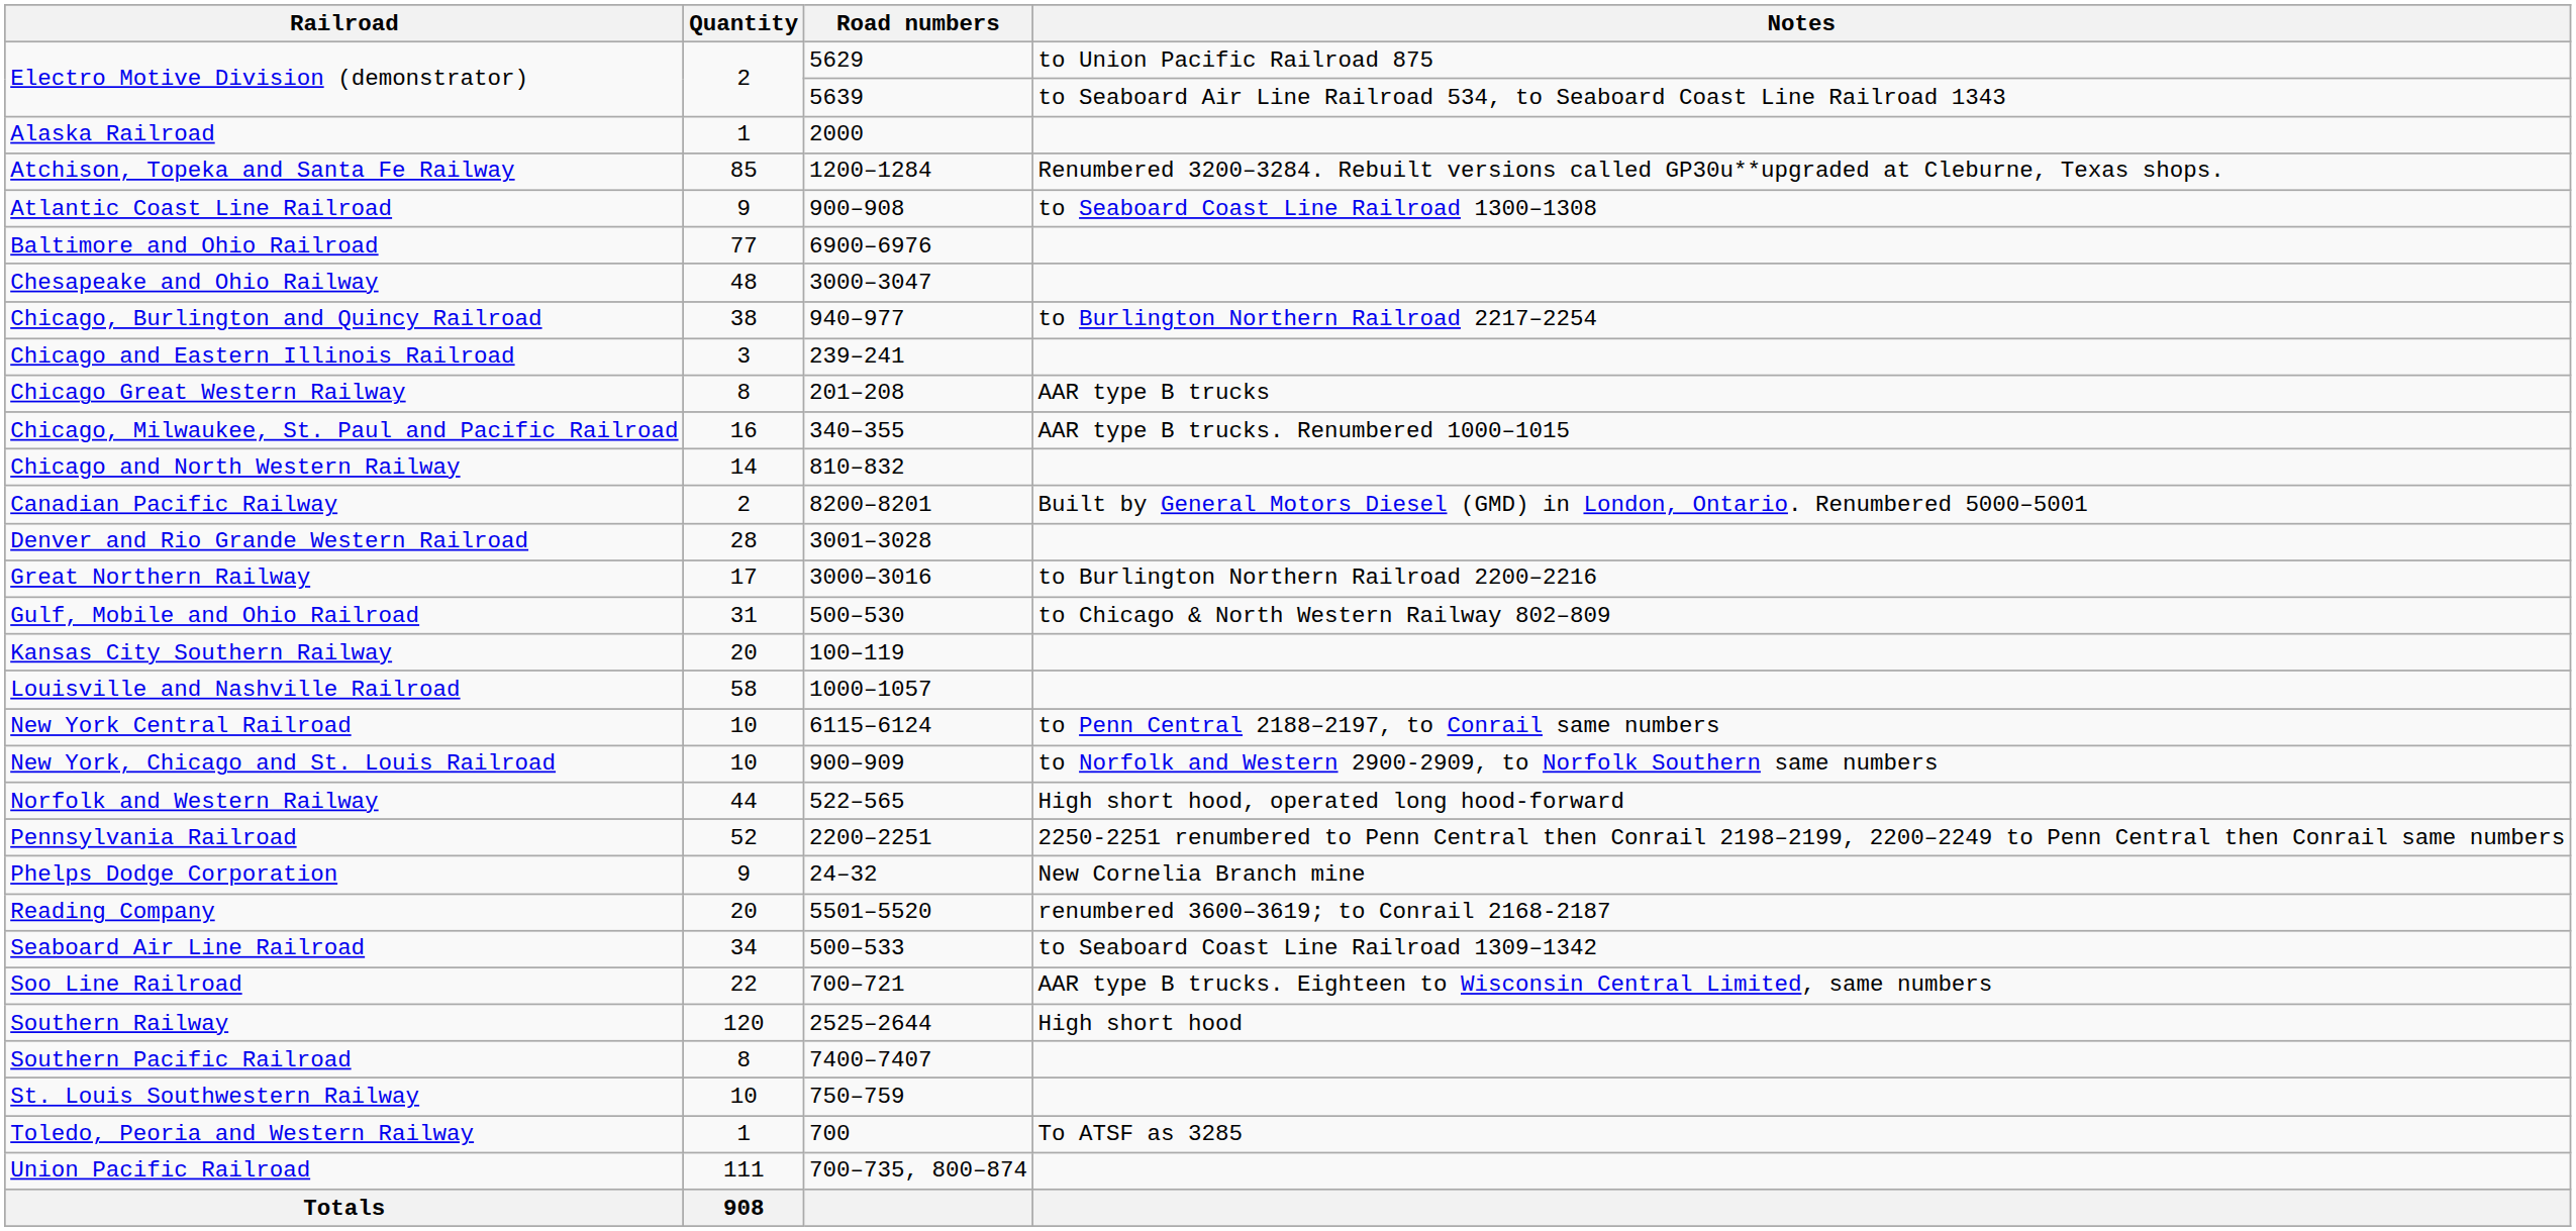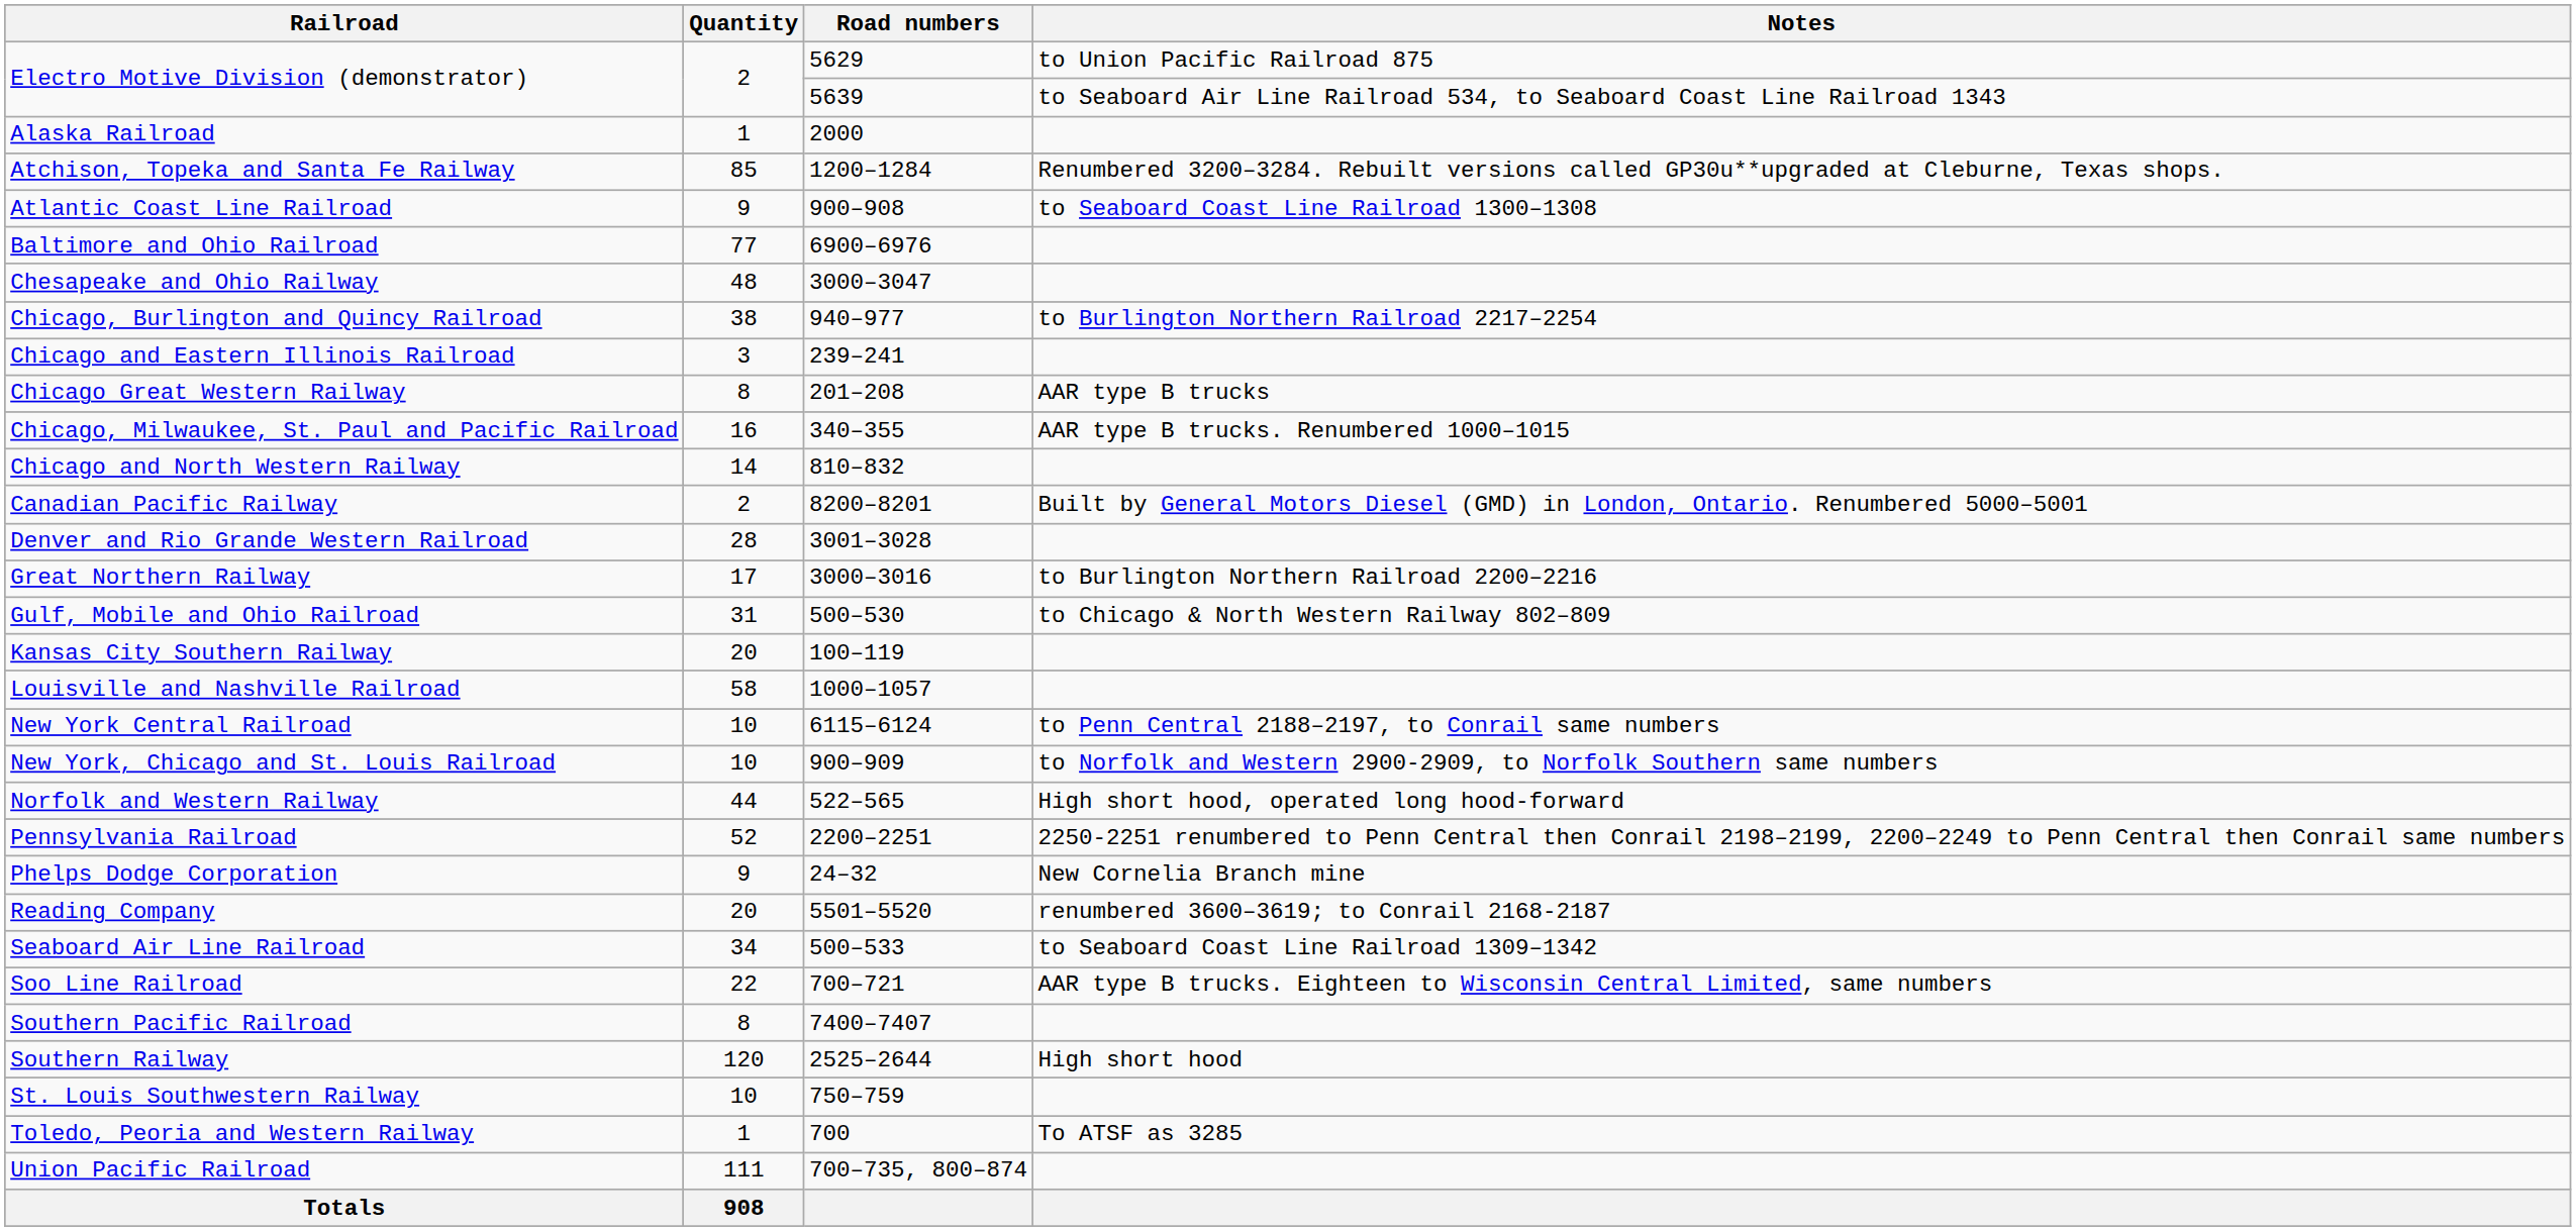 <table class="wikitable">
 <tr>
 <th>Railroad</th>
 <th>Quantity</th>
 <th>Road numbers</th>
 <th>Notes</th>
 </tr>
 <tr>
 <td rowspan="2"><a href='#'>Electro Motive Division</a> (demonstrator)</td>
 <td rowspan="2" style="text-align:center;">2</td>
 <td>5629</td>
 <td>to Union Pacific Railroad 875</td>
 </tr>
 <tr>
 <td>5639</td>
 <td>to Seaboard Air Line Railroad 534, to Seaboard Coast Line Railroad 1343</td>
 </tr>
 <tr>
 <td><a href='#'>Alaska Railroad</a></td>
 <td style="text-align:center;">1</td>
 <td>2000</td>
 <td></td>
 </tr>
 <tr>
 <td><a href='#'>Atchison, Topeka and Santa Fe Railway</a></td>
 <td style="text-align:center;">85</td>
 <td>1200–1284</td>
 <td>Renumbered 3200–3284. Rebuilt versions called GP30u**upgraded at Cleburne, Texas shops.</td>
 </tr>
 <tr>
 <td><a href='#'>Atlantic Coast Line Railroad</a></td>
 <td style="text-align:center;">9</td>
 <td>900–908</td>
 <td>to <a href='#'>Seaboard Coast Line Railroad</a> 1300–1308</td>
 </tr>
 <tr>
 <td><a href='#'>Baltimore and Ohio Railroad</a></td>
 <td style="text-align:center;">77</td>
 <td>6900–6976</td>
 <td></td>
 </tr>
 <tr>
 <td><a href='#'>Chesapeake and Ohio Railway</a></td>
 <td style="text-align:center;">48</td>
 <td>3000–3047</td>
 <td></td>
 </tr>
 <tr>
 <td><a href='#'>Chicago, Burlington and Quincy Railroad</a></td>
 <td style="text-align:center;">38</td>
 <td>940–977</td>
 <td>to <a href='#'>Burlington Northern Railroad</a> 2217–2254</td>
 </tr>
 <tr>
 <td><a href='#'>Chicago and Eastern Illinois Railroad</a></td>
 <td style="text-align:center;">3</td>
 <td>239–241</td>
 <td></td>
 </tr>
 <tr>
 <td><a href='#'>Chicago Great Western Railway</a></td>
 <td style="text-align:center;">8</td>
 <td>201–208</td>
 <td>AAR type B trucks</td>
 </tr>
 <tr>
 <td><a href='#'>Chicago, Milwaukee, St. Paul and Pacific Railroad</a></td>
 <td style="text-align:center;">16</td>
 <td>340–355</td>
 <td>AAR type B trucks. Renumbered 1000–1015</td>
 </tr>
 <tr>
 <td><a href='#'>Chicago and North Western Railway</a></td>
 <td style="text-align:center;">14</td>
 <td>810–832</td>
 <td></td>
 </tr>
 <tr>
 <td><a href='#'>Canadian Pacific Railway</a></td>
 <td style="text-align:center;">2</td>
 <td>8200–8201</td>
 <td>Built by <a href='#'>General Motors Diesel</a> (GMD) in <a href='#'>London, Ontario</a>. Renumbered 5000–5001</td>
 </tr>
 <tr>
 <td><a href='#'>Denver and Rio Grande Western Railroad</a></td>
 <td style="text-align:center;">28</td>
 <td>3001–3028</td>
 <td></td>
 </tr>
 <tr>
 <td><a href='#'>Great Northern Railway</a></td>
 <td style="text-align:center;">17</td>
 <td>3000–3016</td>
 <td>to Burlington Northern Railroad 2200–2216</td>
 </tr>
 <tr>
 <td><a href='#'>Gulf, Mobile and Ohio Railroad</a></td>
 <td style="text-align:center;">31</td>
 <td>500–530</td>
 <td>to Chicago & North Western Railway 802–809</td>
 </tr>
 <tr>
 <td><a href='#'>Kansas City Southern Railway</a></td>
 <td style="text-align:center;">20</td>
 <td>100–119</td>
 <td></td>
 </tr>
 <tr>
 <td><a href='#'>Louisville and Nashville Railroad</a></td>
 <td style="text-align:center;">58</td>
 <td>1000–1057</td>
 <td></td>
 </tr>
 <tr>
 <td><a href='#'>New York Central Railroad</a></td>
 <td style="text-align:center;">10</td>
 <td>6115–6124</td>
 <td>to <a href='#'>Penn Central</a> 2188–2197, to <a href='#'>Conrail</a> same numbers</td>
 </tr>
 <tr>
 <td><a href='#'>New York, Chicago and St. Louis Railroad</a></td>
 <td style="text-align:center;">10</td>
 <td>900–909</td>
 <td>to <a href='#'>Norfolk and Western</a> 2900-2909, to <a href='#'>Norfolk Southern</a> same numbers</td>
 </tr>
 <tr>
 <td><a href='#'>Norfolk and Western Railway</a></td>
 <td style="text-align:center;">44</td>
 <td>522–565</td>
 <td>High short hood, operated long hood-forward</td>
 </tr>
 <tr>
 <td><a href='#'>Pennsylvania Railroad</a></td>
 <td style="text-align:center;">52</td>
 <td>2200–2251</td>
 <td>2250-2251 renumbered to Penn Central then Conrail 2198–2199, 2200–2249 to Penn Central then Conrail same numbers</td>
 </tr>
 <tr>
 <td><a href='#'>Phelps Dodge Corporation</a></td>
 <td style="text-align:center;">9</td>
 <td>24–32</td>
 <td>New Cornelia Branch mine</td>
 </tr>
 <tr>
 <td><a href='#'>Reading Company</a></td>
 <td style="text-align:center;">20</td>
 <td>5501–5520</td>
 <td>renumbered 3600–3619; to Conrail 2168-2187</td>
 </tr>
 <tr>
 <td><a href='#'>Seaboard Air Line Railroad</a></td>
 <td style="text-align:center;">34</td>
 <td>500–533</td>
 <td>to Seaboard Coast Line Railroad 1309–1342</td>
 </tr>
 <tr>
 <td><a href='#'>Soo Line Railroad</a></td>
 <td style="text-align:center;">22</td>
 <td>700–721</td>
 <td>AAR type B trucks. Eighteen to <a href='#'>Wisconsin Central Limited</a>, same numbers</td>
 </tr>
 <tr>
+<td><a href='#'>Southern Pacific Railroad</a></td>
+<td style="text-align:center;">8</td>
+<td>7400–7407</td>
+<td></td>
+</tr>
+<tr>
 <td><a href='#'>Southern Railway</a></td>
 <td style="text-align:center;">120</td>
 <td>2525–2644</td>
 <td>High short hood</td>
-</tr>
-<tr>
-<td><a href='#'>Southern Pacific Railroad</a></td>
-<td style="text-align:center;">8</td>
-<td>7400–7407</td>
-<td></td>
 </tr>
 <tr>
 <td><a href='#'>St. Louis Southwestern Railway</a></td>
 <td style="text-align:center;">10</td>
 <td>750–759</td>
 <td></td>
 </tr>
 <tr>
 <td><a href='#'>Toledo, Peoria and Western Railway</a></td>
 <td style="text-align:center;">1</td>
 <td>700</td>
 <td>To ATSF as 3285</td>
 </tr>
 <tr>
 <td><a href='#'>Union Pacific Railroad</a></td>
 <td style="text-align:center;">111</td>
 <td>700–735, 800–874</td>
 <td></td>
 </tr>
 <tr>
 <th>Totals</th>
 <th>908</th>
 <th></th>
 <th></th>
 </tr>
 </table>
